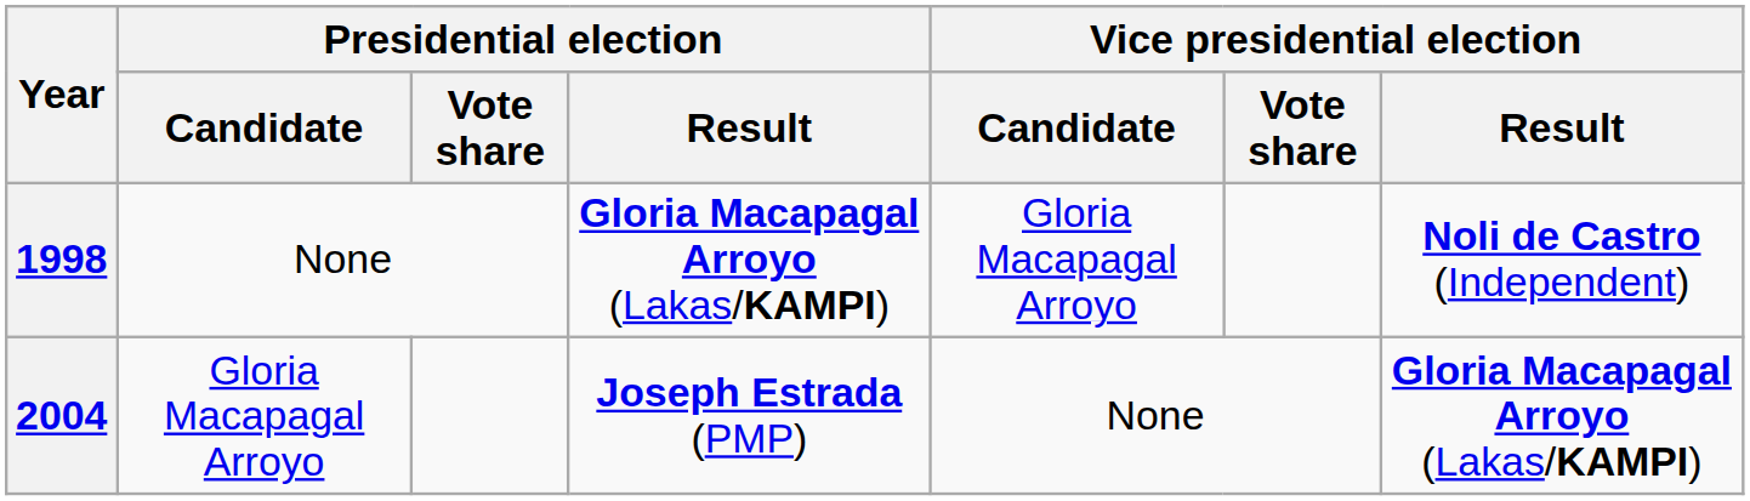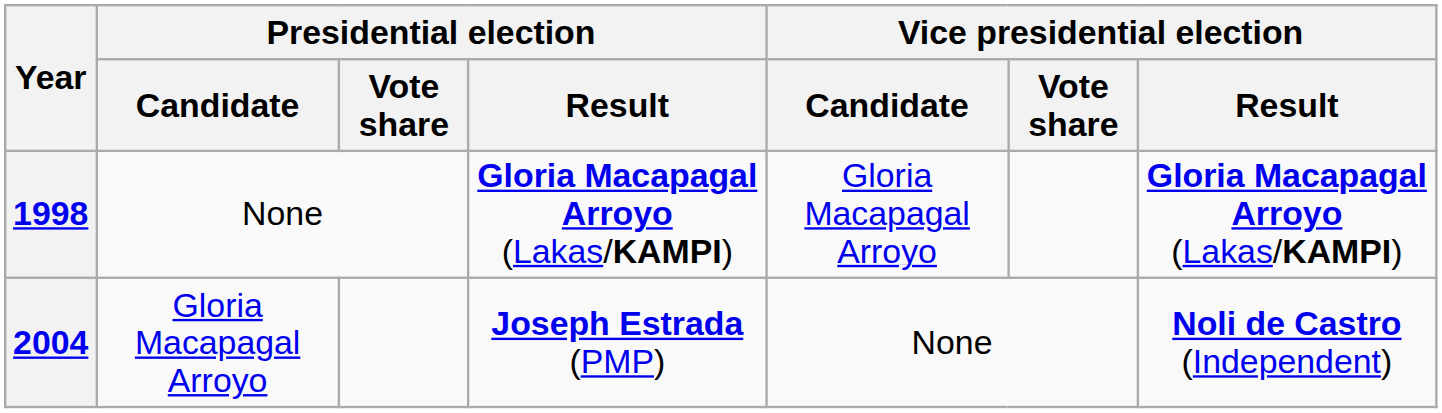 <table class="wikitable" style="text-align:center; font-size:90%">
 <tr>
 <th rowspan=2>Year</th>
 <th colspan=3>Presidential election</th>
 <th colspan=3>Vice presidential election</th>
 </tr>
 <tr>
 <th>Candidate</th>
 <th>Vote share</th>
 <th>Result</th>
 <th>Candidate</th>
 <th>Vote share</th>
 <th>Result</th>
 </tr>
 <tr>
 <th><a href='#'>1998</a></th>
 <td colspan=2>None</td>
 <td><strong><a href='#'>Gloria Macapagal Arroyo</a></strong><br>(<a href='#'>Lakas</a>/<strong>KAMPI</strong>)</td>
 <td><a href='#'>Gloria Macapagal Arroyo</a></td>
 <td></td>
-<td><strong><a href='#'>Noli de Castro</a></strong><br>(<a href='#'>Independent</a>)</td>
+<td><strong><a href='#'>Gloria Macapagal Arroyo</a></strong><br>(<a href='#'>Lakas</a>/<strong>KAMPI</strong>)</td>
 </tr>
 <tr>
 <th><a href='#'>2004</a></th>
 <td><a href='#'>Gloria Macapagal Arroyo</a></td>
 <td></td>
 <td><strong><a href='#'>Joseph Estrada</a></strong><br>(<a href='#'>PMP</a>)</td>
 <td colspan=2>None</td>
-<td><strong><a href='#'>Gloria Macapagal Arroyo</a></strong><br>(<a href='#'>Lakas</a>/<strong>KAMPI</strong>)</td>
+<td><strong><a href='#'>Noli de Castro</a></strong><br>(<a href='#'>Independent</a>)</td>
 </tr>
 </table>
